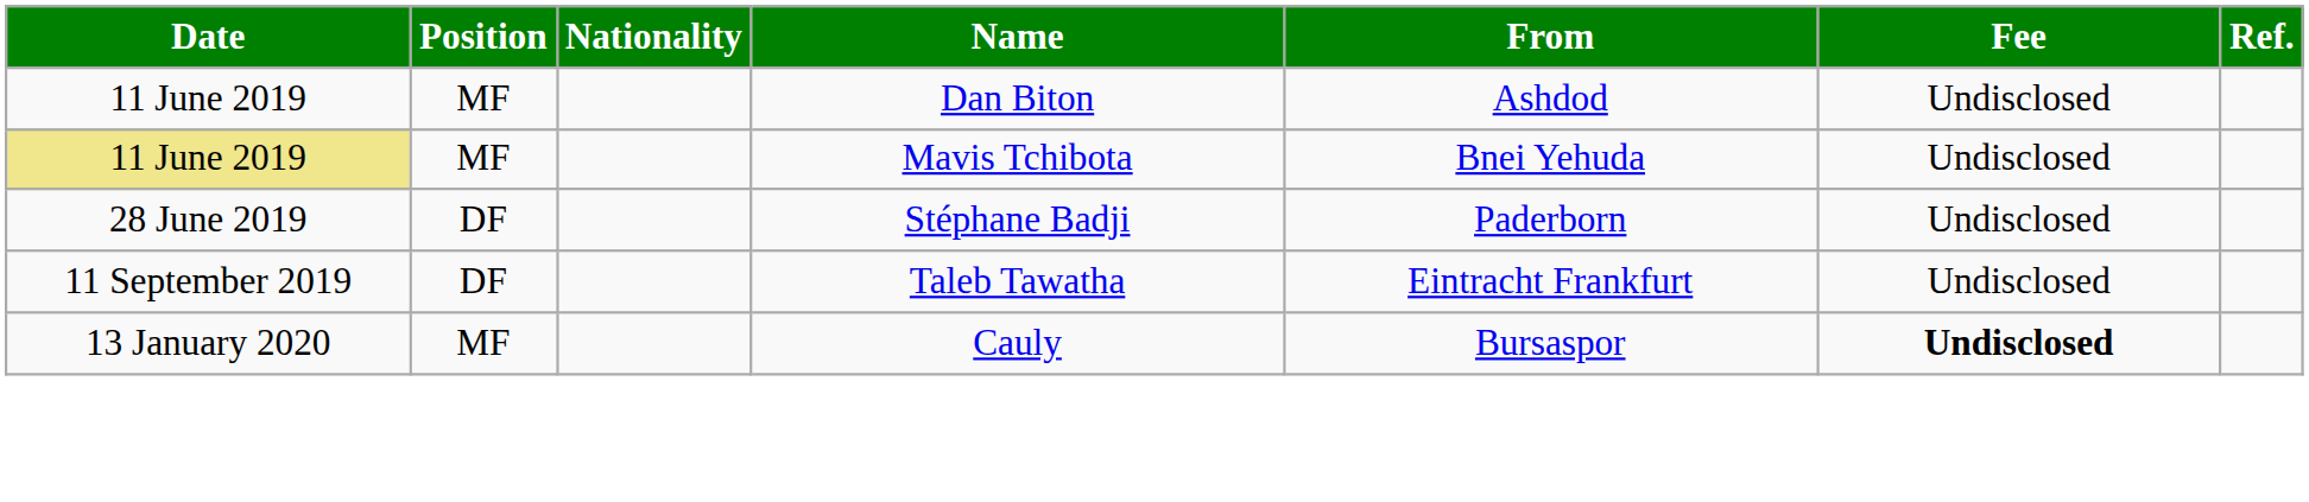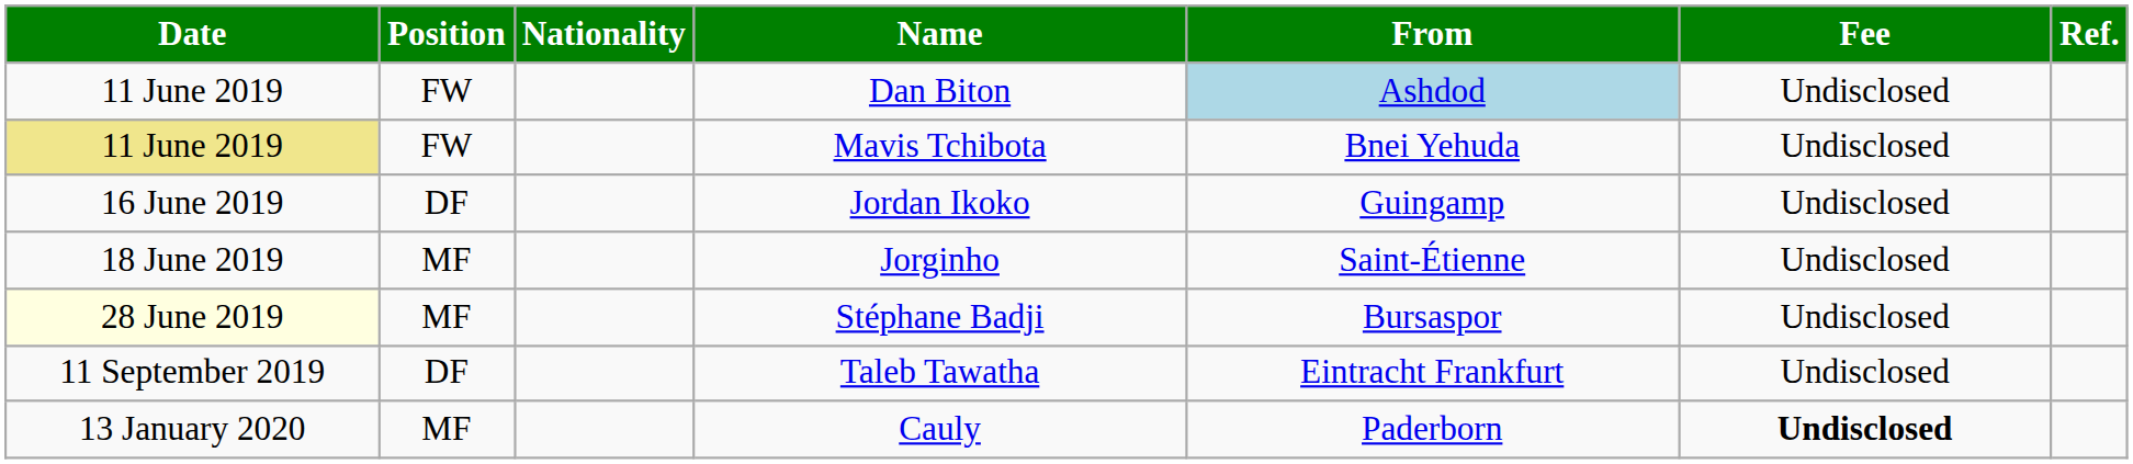 <table class="wikitable"  style="text-align:center; font-size:90%; ">
 <tr>
 <th style="background:green; color:white; width:150px;">Date</th>
 <th style="background:green; color:white; width:50px;">Position</th>
 <th style="background:green; color:white; width:50px;">Nationality</th>
 <th style="background:green; color:white; width:200px;">Name</th>
 <th style="background:green; color:white; width:200px;">From</th>
 <th style="background:green; color:white; width:150px;">Fee</th>
 <th style="background:green; color:white; width:25px;">Ref.</th>
 </tr>
 <tr>
 <td>11 June 2019</td>
-<td>MF</td>
+<td>FW</td>
 <td></td>
 <td><a href='#'>Dan Biton</a></td>
-<td><a href='#'>Ashdod</a></td>
+<td style="background: lightblue;"><a href='#'>Ashdod</a></td>
 <td>Undisclosed</td>
 <td></td>
 </tr>
 <tr>
 <td style="background: khaki;">11 June 2019</td>
-<td>MF</td>
+<td>FW</td>
 <td></td>
 <td><a href='#'>Mavis Tchibota</a></td>
 <td><a href='#'>Bnei Yehuda</a></td>
 <td>Undisclosed</td>
 <td></td>
 </tr>
 <tr>
-<td>28 June 2019</td>
+<td>16 June 2019</td>
 <td>DF</td>
 <td></td>
+<td><a href='#'>Jordan Ikoko</a></td>
+<td><a href='#'>Guingamp</a></td>
+<td>Undisclosed</td>
+<td></td>
+</tr>
+<tr>
+<td>18 June 2019</td>
+<td>MF</td>
+<td></td>
+<td><a href='#'>Jorginho</a></td>
+<td><a href='#'>Saint-Étienne</a></td>
+<td>Undisclosed</td>
+<td></td>
+</tr>
+<tr>
+<td style="background: lightyellow;">28 June 2019</td>
+<td>MF</td>
+<td></td>
 <td><a href='#'>Stéphane Badji</a></td>
-<td><a href='#'>Paderborn</a></td>
+<td><a href='#'>Bursaspor</a></td>
 <td>Undisclosed</td>
 <td></td>
 </tr>
 <tr>
 <td>11 September 2019</td>
 <td>DF</td>
 <td></td>
 <td><a href='#'>Taleb Tawatha</a></td>
 <td><a href='#'>Eintracht Frankfurt</a></td>
 <td>Undisclosed</td>
 <td></td>
 </tr>
 <tr>
 <td>13 January 2020</td>
 <td>MF</td>
 <td></td>
 <td><a href='#'>Cauly</a></td>
-<td><a href='#'>Bursaspor</a></td>
+<td><a href='#'>Paderborn</a></td>
 <td><strong>Undisclosed</strong></td>
 <td></td>
 </tr>
 </table>
